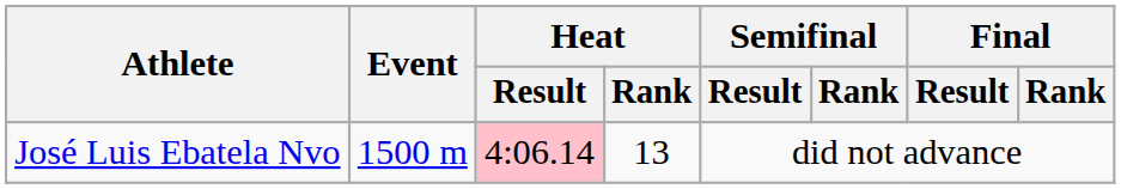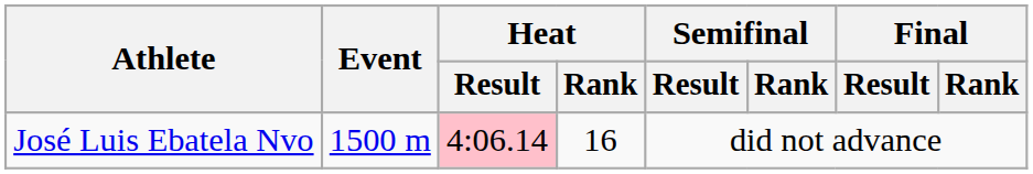 <table class="wikitable" style="font-size:90%">
 <tr>
 <th rowspan="2">Athlete</th>
 <th rowspan="2">Event</th>
 <th colspan="2">Heat</th>
 <th colspan="2">Semifinal</th>
 <th colspan="2">Final</th>
 </tr>
 <tr style="font-size:95%">
 <th>Result</th>
 <th>Rank</th>
 <th>Result</th>
 <th>Rank</th>
 <th>Result</th>
 <th>Rank</th>
 </tr>
 <tr align=center>
 <td align=left><a href='#'>José Luis Ebatela Nvo</a></td>
 <td align=left><a href='#'>1500 m</a></td>
 <td style="background: pink;">4:06.14</td>
-<td>13</td>
+<td>16</td>
 <td colspan=4>did not advance</td>
 </tr>
 </table>
